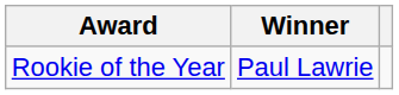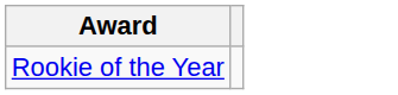 <table class="wikitable">
 <tr>
 <th>Award</th>
-<th>Winner</th>
 <th></th>
 </tr>
 <tr>
 <td><a href='#'>Rookie of the Year</a></td>
-<td> <a href='#'>Paul Lawrie</a></td>
 <td></td>
 </tr>
 </table>
